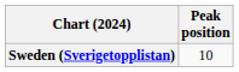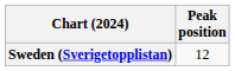 <table class="wikitable plainrowheaders" style="text-align:center">
 <tr>
 <th scope="col">Chart (2024)</th>
 <th scope="col">Peak<br>position</th>
 </tr>
 <tr>
 <th scope="row">Sweden (<a href='#'>Sverigetopplistan</a>)</th>
-<td>10</td>
+<td>12</td>
 </tr>
 </table>
